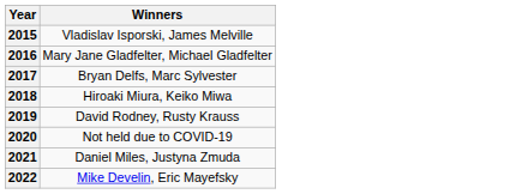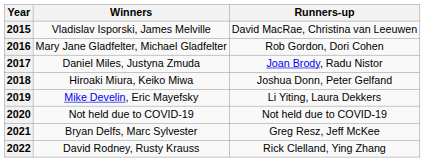 <table class="sortable wikitable" style="text-align:center">
 <tr>
 <th>Year</th>
 <th>Winners</th>
+<th>Runners-up</th>
 </tr>
 <tr>
 <th>2015</th>
 <td>Vladislav Isporski, James Melville</td>
+<td>David MacRae, Christina van Leeuwen</td>
 </tr>
 <tr>
 <th>2016</th>
 <td>Mary Jane Gladfelter, Michael Gladfelter</td>
+<td>Rob Gordon, Dori Cohen</td>
 </tr>
 <tr>
 <th>2017</th>
-<td>Bryan Delfs, Marc Sylvester</td>
+<td>Daniel Miles, Justyna Zmuda</td>
+<td><a href='#'>Joan Brody</a>, Radu Nistor</td>
 </tr>
 <tr>
 <th>2018</th>
 <td>Hiroaki Miura, Keiko Miwa</td>
+<td>Joshua Donn, Peter Gelfand</td>
 </tr>
 <tr>
 <th>2019</th>
-<td>David Rodney, Rusty Krauss</td>
+<td><a href='#'>Mike Develin</a>, Eric Mayefsky</td>
+<td>Li Yiting, Laura Dekkers</td>
 </tr>
 <tr>
 <th>2020</th>
 <td>Not held due to COVID-19</td>
+<td>Not held due to COVID-19</td>
 </tr>
 <tr>
 <th>2021</th>
-<td>Daniel Miles, Justyna Zmuda</td>
+<td>Bryan Delfs, Marc Sylvester</td>
+<td>Greg Resz, Jeff McKee</td>
 </tr>
 <tr>
 <th>2022</th>
-<td><a href='#'>Mike Develin</a>, Eric Mayefsky</td>
+<td>David Rodney, Rusty Krauss</td>
+<td>Rick Clelland, Ying Zhang</td>
 </tr>
 </table>
